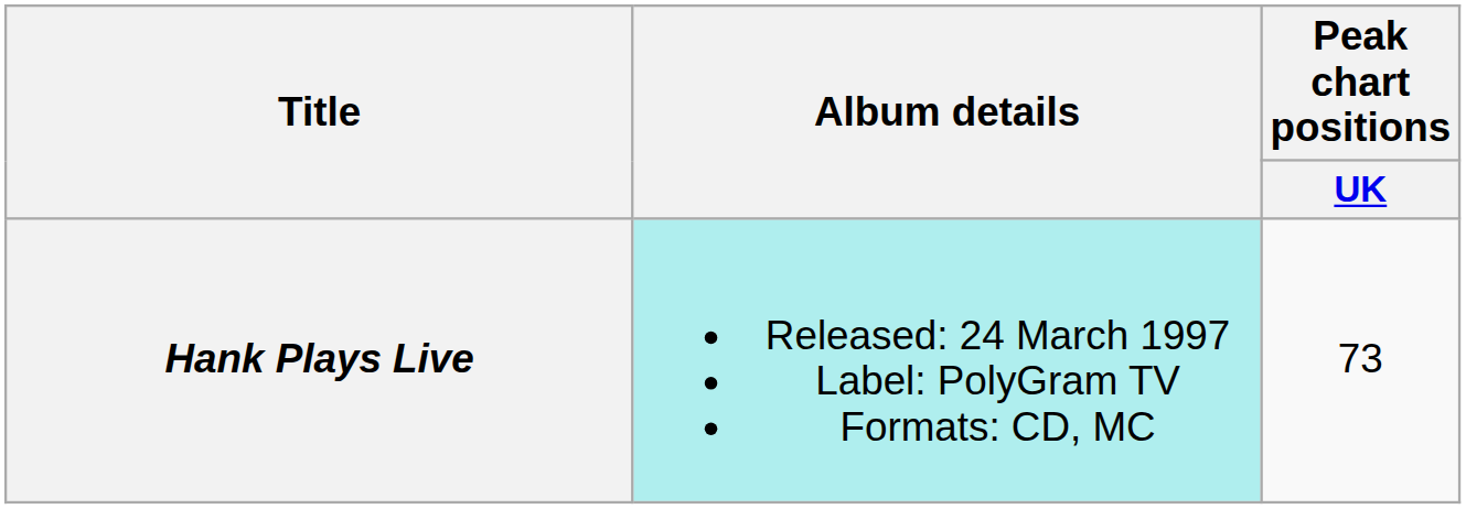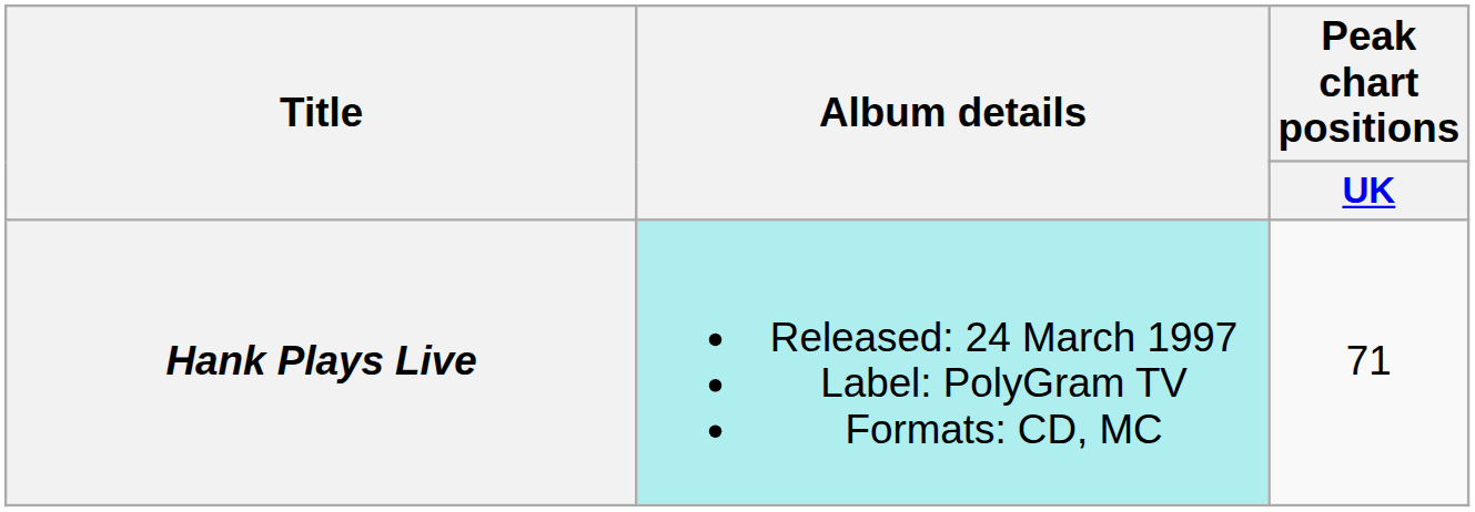 <table class="wikitable plainrowheaders" style="text-align:center;">
 <tr>
 <th rowspan="2" scope="col" style="width:15em;">Title</th>
 <th rowspan="2" scope="col" style="width:15em;">Album details</th>
 <th>Peak chart positions</th>
 </tr>
 <tr>
 <th scope="col" style="width:2em;font-size:90%;"><a href='#'>UK</a><br></th>
 </tr>
 <tr>
 <th scope="row"><em>Hank Plays Live</em></th>
 <td style="background: paleturquoise;"><br><ul><li>Released: 24 March 1997</li><li>Label: PolyGram TV</li><li>Formats: CD, MC</li></ul></td>
-<td>73</td>
+<td>71</td>
 </tr>
 </table>
